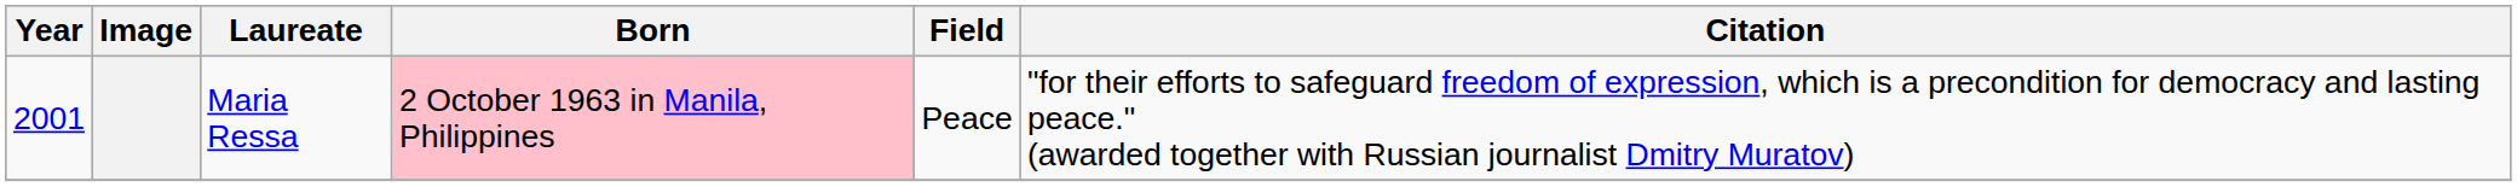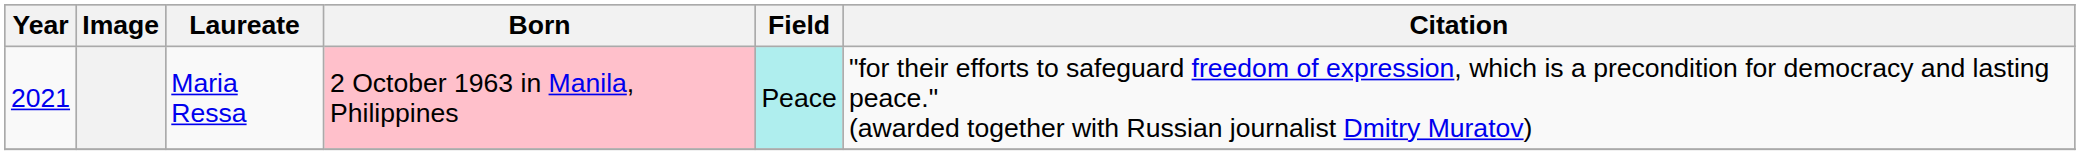 <table class="wikitable ">
 <tr>
 <th>Year</th>
 <th class="unportable">Image</th>
 <th>Laureate</th>
 <th>Born</th>
 <th>Field</th>
 <th>Citation</th>
 </tr>
 <tr>
-<td style="text-align:center;"><a href='#'>2001</a></td>
+<td style="text-align:center;"><a href='#'>2021</a></td>
 <th scope="row"></th>
 <td><a href='#'>Maria Ressa</a></td>
 <td style="background: pink;">2 October 1963 in <a href='#'>Manila</a>, Philippines</td>
-<td>Peace</td>
+<td style="background: paleturquoise;">Peace</td>
 <td>"for their efforts to safeguard <a href='#'>freedom of expression</a>, which is a precondition for democracy and lasting peace."<br><span>(awarded together with Russian journalist <a href='#'>Dmitry Muratov</a>)</span></td>
 </tr>
 <tr>
 </tr>
 </table>
